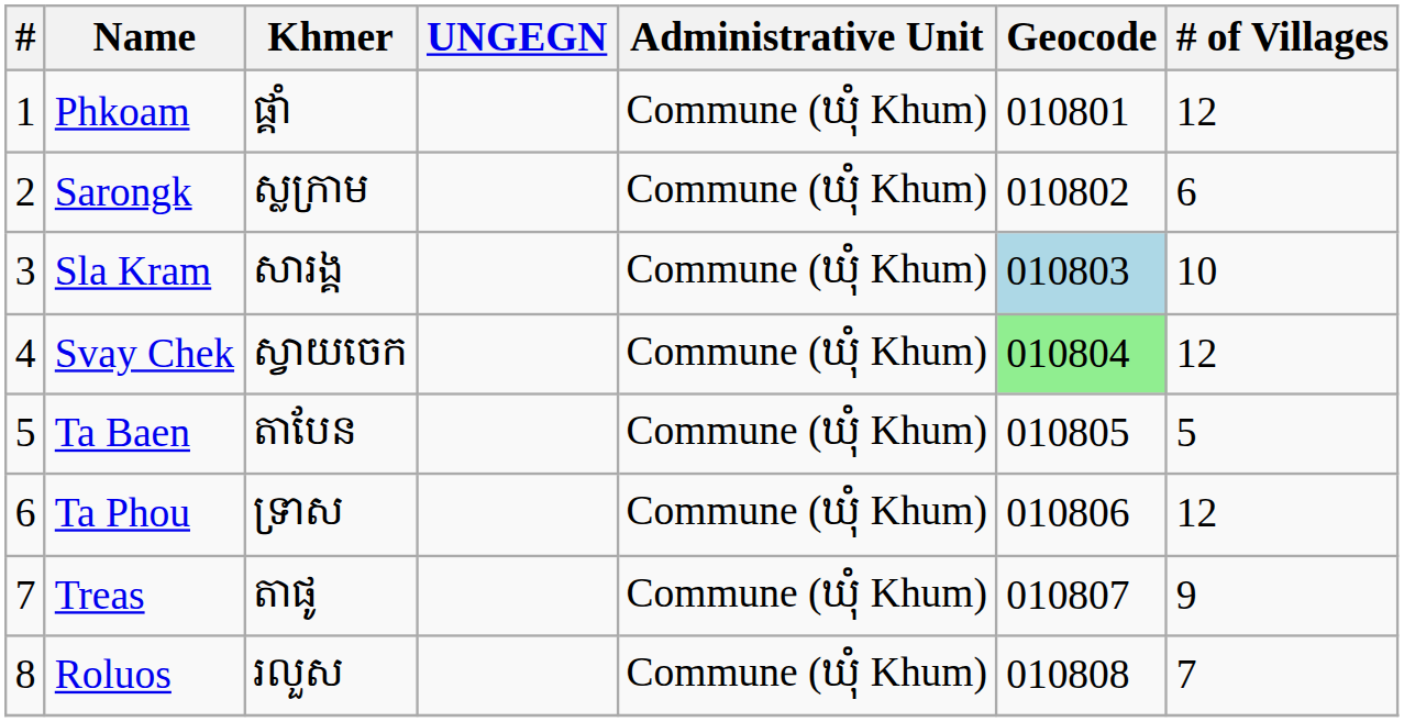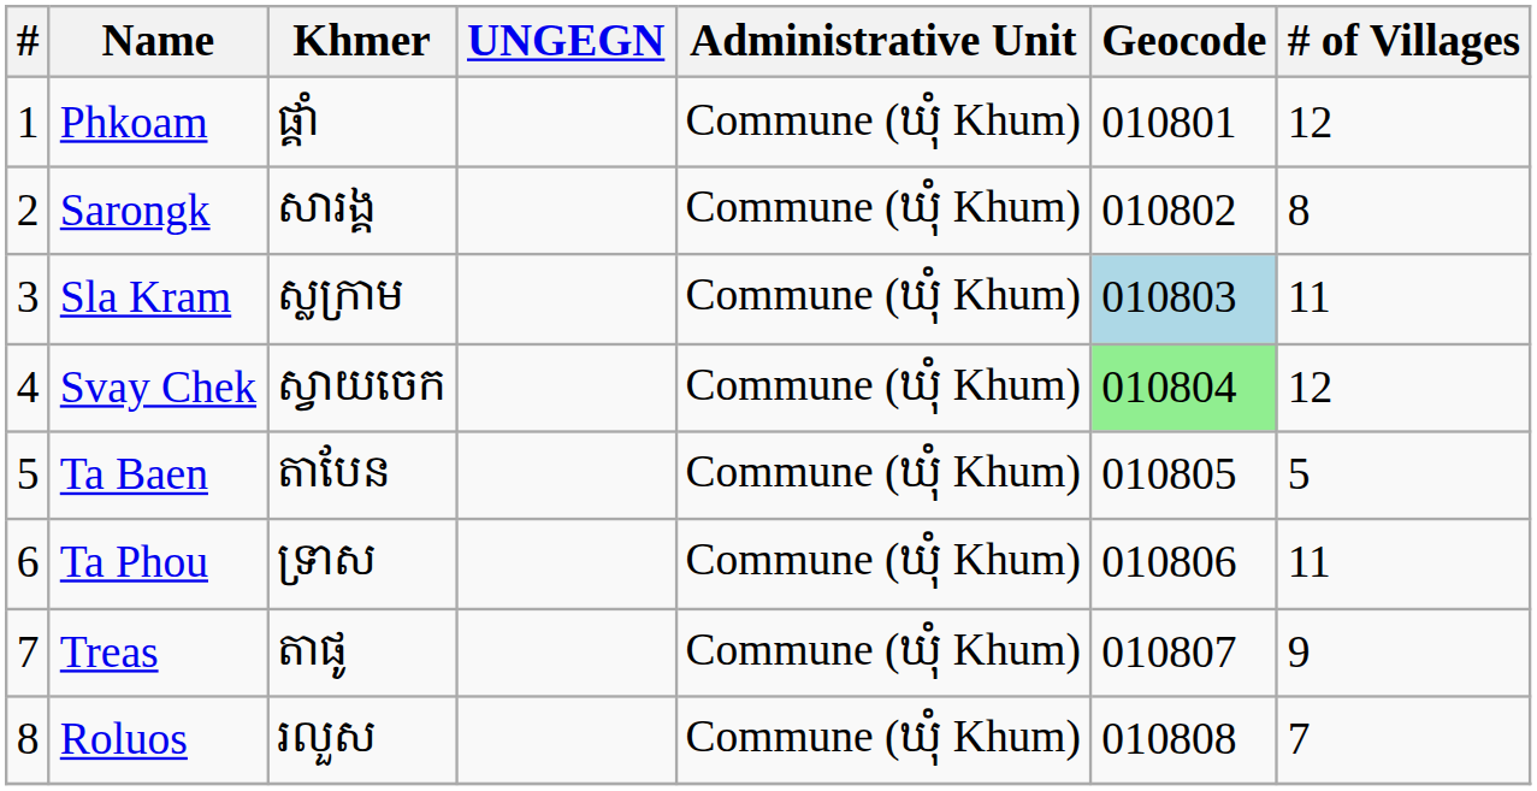 <table class="wikitable sortable">
 <tr>
 <th>#</th>
 <th>Name</th>
 <th>Khmer</th>
 <th><a href='#'>UNGEGN</a></th>
 <th>Administrative Unit</th>
 <th>Geocode</th>
 <th># of Villages</th>
 </tr>
 <tr>
 <td>1</td>
 <td><a href='#'>Phkoam</a></td>
 <td>ផ្គាំ</td>
 <td></td>
 <td>Commune (ឃុំ Khum)</td>
 <td>010801</td>
 <td>12</td>
 </tr>
 <tr>
 <td>2</td>
 <td><a href='#'>Sarongk</a></td>
-<td>ស្លក្រាម</td>
+<td>សារង្គ</td>
 <td></td>
 <td>Commune (ឃុំ Khum)</td>
 <td>010802</td>
-<td>6</td>
+<td>8</td>
 </tr>
 <tr>
 <td>3</td>
 <td><a href='#'>Sla Kram</a></td>
-<td>សារង្គ</td>
+<td>ស្លក្រាម</td>
 <td></td>
 <td>Commune (ឃុំ Khum)</td>
 <td style="background: lightblue;">010803</td>
-<td>10</td>
+<td>11</td>
 </tr>
 <tr>
 <td>4</td>
 <td><a href='#'>Svay Chek</a></td>
 <td>ស្វាយចេក</td>
 <td></td>
 <td>Commune (ឃុំ Khum)</td>
 <td style="background: lightgreen;">010804</td>
 <td>12</td>
 </tr>
 <tr>
 <td>5</td>
 <td><a href='#'>Ta Baen</a></td>
 <td>តាបែន</td>
 <td></td>
 <td>Commune (ឃុំ Khum)</td>
 <td>010805</td>
 <td>5</td>
 </tr>
 <tr>
 <td>6</td>
 <td><a href='#'>Ta Phou</a></td>
 <td>ទ្រាស</td>
 <td></td>
 <td>Commune (ឃុំ Khum)</td>
 <td>010806</td>
-<td>12</td>
+<td>11</td>
 </tr>
 <tr>
 <td>7</td>
 <td><a href='#'>Treas</a></td>
 <td>តាផូ</td>
 <td></td>
 <td>Commune (ឃុំ Khum)</td>
 <td>010807</td>
 <td>9</td>
 </tr>
 <tr>
 <td>8</td>
 <td><a href='#'>Roluos</a></td>
 <td>រលួស</td>
 <td></td>
 <td>Commune (ឃុំ Khum)</td>
 <td>010808</td>
 <td>7</td>
 </tr>
 <tr>
 </tr>
 </table>
